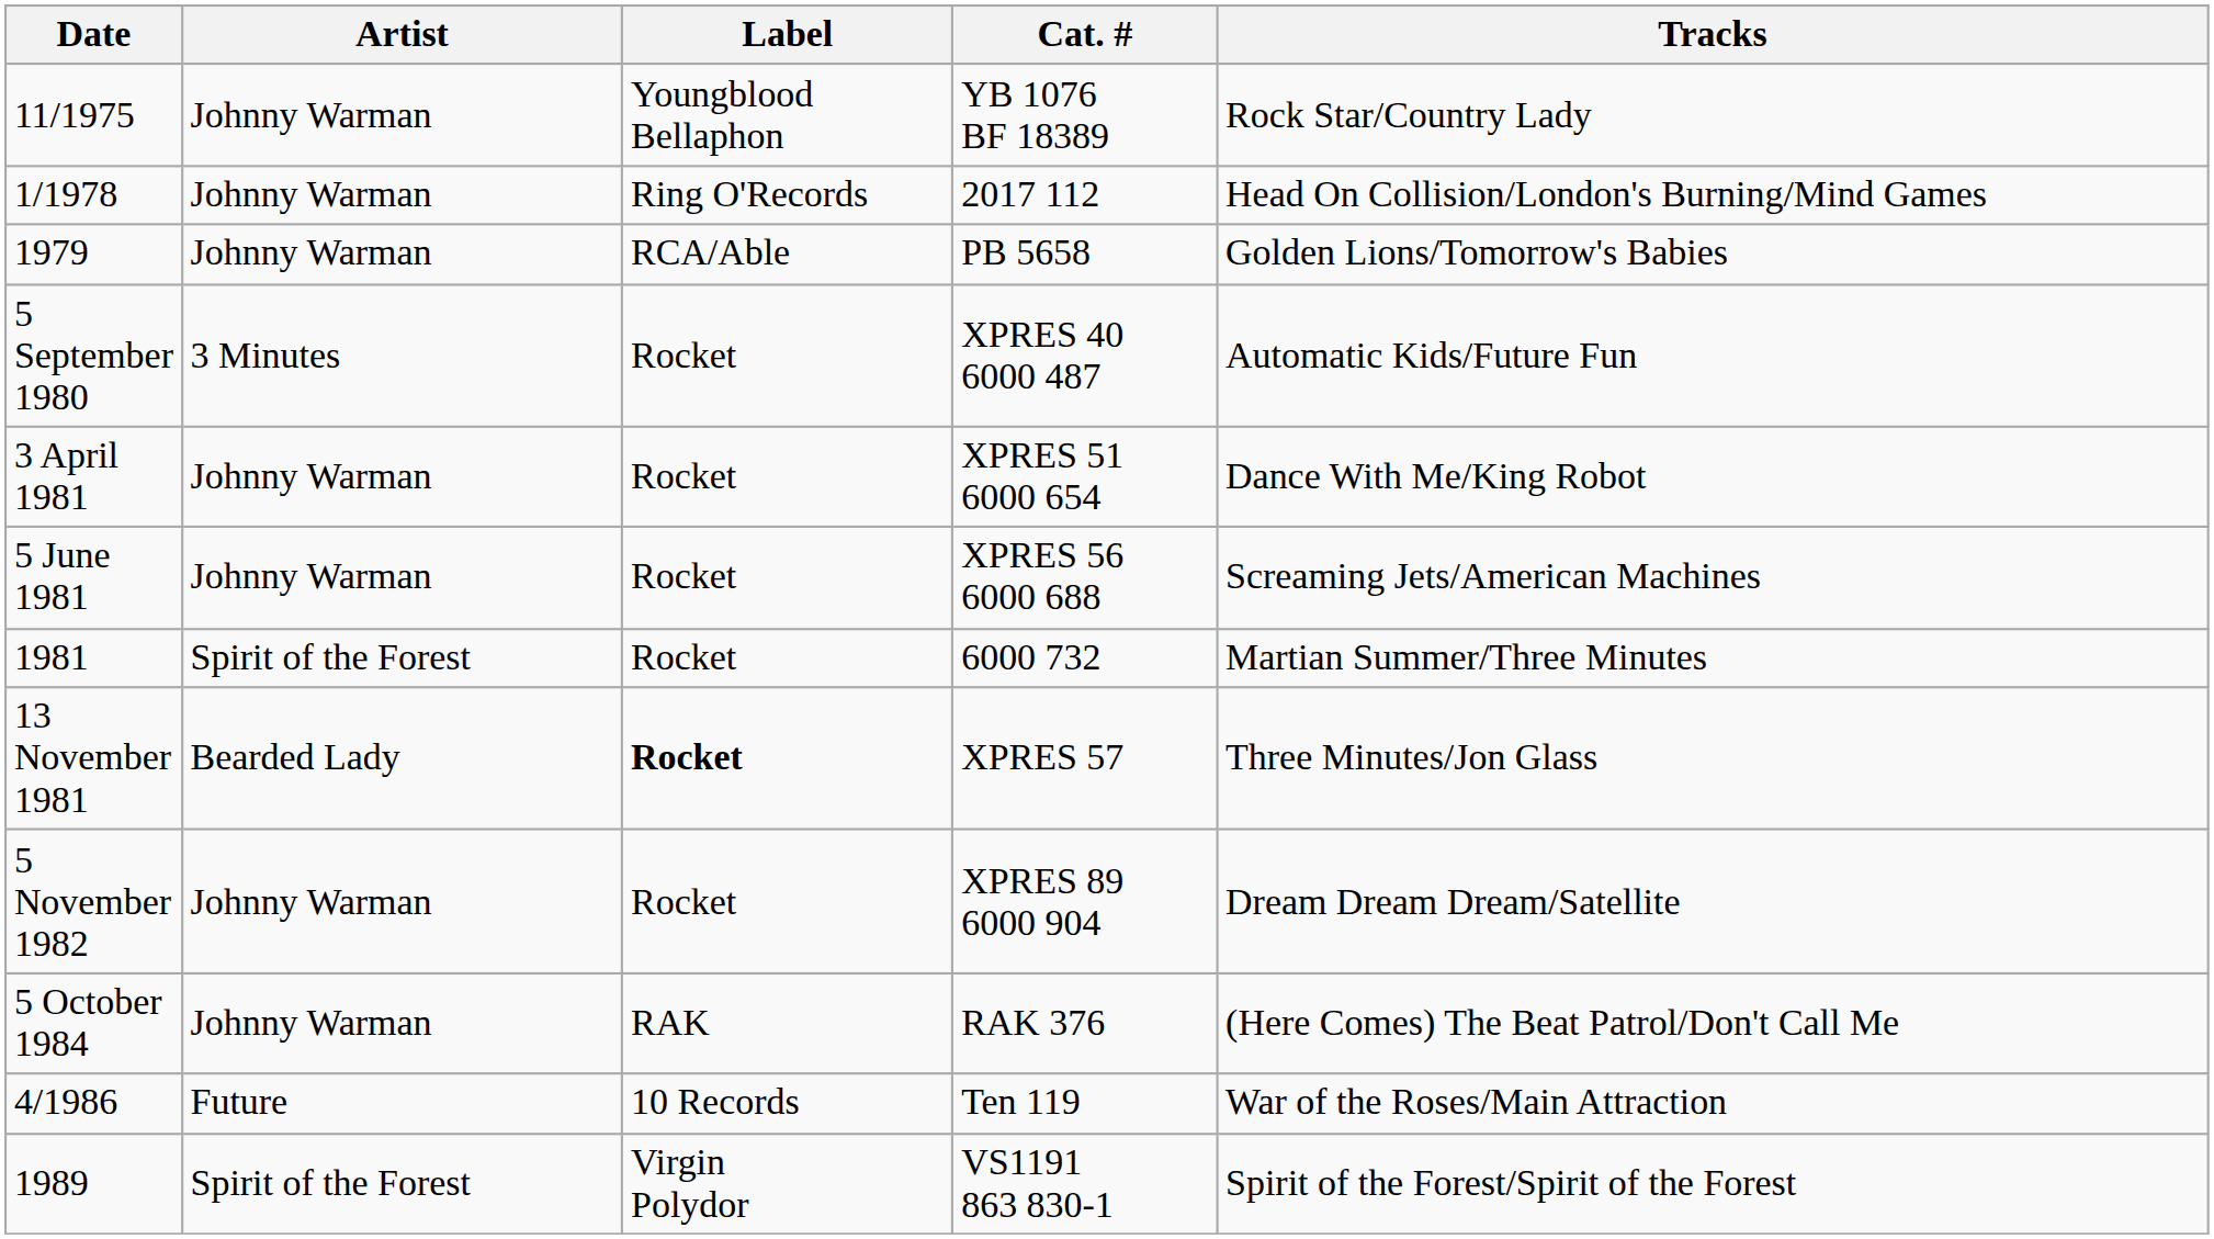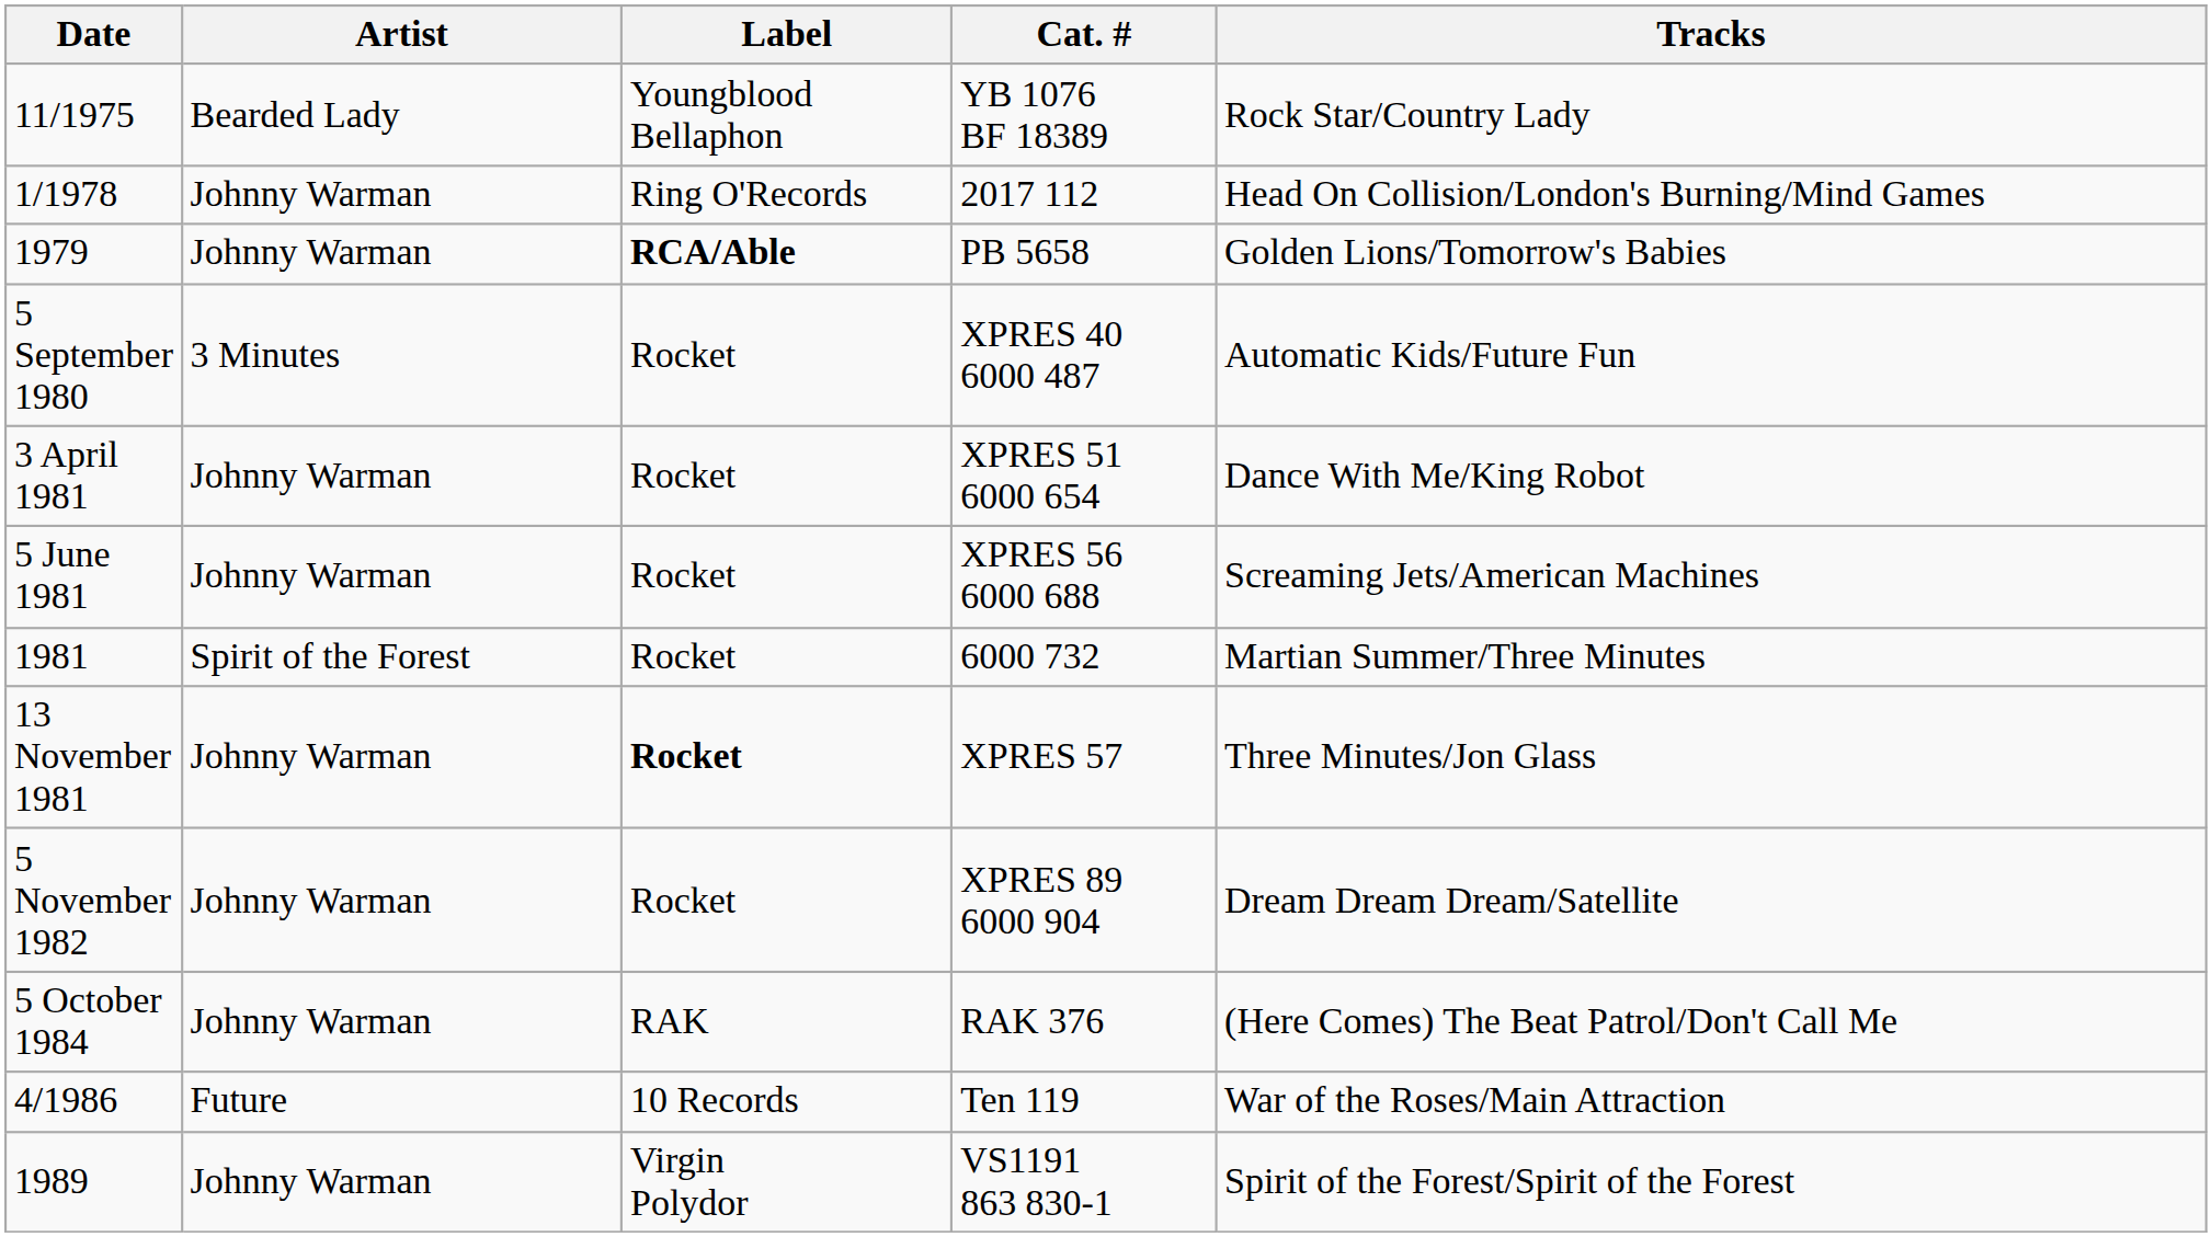 <table class="wikitable" style="width:75%;">
 <tr>
 <th style="width:8%; ">Date</th>
 <th style="width:20%; ">Artist</th>
 <th style="width:15%; ">Label</th>
 <th style="width:12%; ">Cat. #</th>
 <th style="width:45%; ">Tracks</th>
 </tr>
 <tr>
 <td>11/1975</td>
-<td>Johnny Warman</td>
+<td>Bearded Lady</td>
 <td>Youngblood<br>Bellaphon</td>
 <td>YB 1076<br>BF 18389</td>
 <td>Rock Star/Country Lady</td>
 </tr>
 <tr>
 <td>1/1978</td>
 <td>Johnny Warman</td>
 <td>Ring O'Records</td>
 <td>2017 112</td>
 <td>Head On Collision/London's Burning/Mind Games</td>
 </tr>
 <tr>
 <td>1979</td>
 <td>Johnny Warman</td>
-<td>RCA/Able</td>
+<td><strong>RCA/Able</strong></td>
 <td>PB 5658</td>
 <td>Golden Lions/Tomorrow's Babies</td>
 </tr>
 <tr>
 <td>5 September 1980</td>
 <td>3 Minutes</td>
 <td>Rocket</td>
 <td>XPRES 40<br>6000 487</td>
 <td>Automatic Kids/Future Fun</td>
 </tr>
 <tr>
 <td>3 April 1981</td>
 <td>Johnny Warman</td>
 <td>Rocket</td>
 <td>XPRES 51<br>6000 654</td>
 <td>Dance With Me/King Robot</td>
 </tr>
 <tr>
 <td>5 June 1981</td>
 <td>Johnny Warman</td>
 <td>Rocket</td>
 <td>XPRES 56<br>6000 688</td>
 <td>Screaming Jets/American Machines</td>
 </tr>
 <tr>
 <td>1981</td>
 <td>Spirit of the Forest</td>
 <td>Rocket</td>
 <td>6000 732</td>
 <td>Martian Summer/Three Minutes</td>
 </tr>
 <tr>
 <td>13 November 1981</td>
-<td>Bearded Lady</td>
+<td>Johnny Warman</td>
 <td><strong>Rocket</strong></td>
 <td>XPRES 57</td>
 <td>Three Minutes/Jon Glass</td>
 </tr>
 <tr>
 <td>5 November 1982</td>
 <td>Johnny Warman</td>
 <td>Rocket</td>
 <td>XPRES 89<br>6000 904</td>
 <td>Dream Dream Dream/Satellite</td>
 </tr>
 <tr>
 <td>5 October 1984</td>
 <td>Johnny Warman</td>
 <td>RAK</td>
 <td>RAK 376</td>
 <td>(Here Comes) The Beat Patrol/Don't Call Me</td>
 </tr>
 <tr>
 <td>4/1986</td>
 <td>Future</td>
 <td>10 Records</td>
 <td>Ten 119</td>
 <td>War of the Roses/Main Attraction</td>
 </tr>
 <tr>
 <td>1989</td>
-<td>Spirit of the Forest</td>
+<td>Johnny Warman</td>
 <td>Virgin<br>Polydor</td>
 <td>VS1191<br>863 830-1</td>
 <td>Spirit of the Forest/Spirit of the Forest</td>
 </tr>
 </table>
